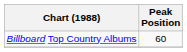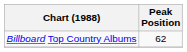 <table class="wikitable sortable">
 <tr>
 <th>Chart (1988)</th>
 <th>Peak<br>Position</th>
 </tr>
 <tr>
 <td><em><a href='#'>Billboard</a></em> <a href='#'>Top Country Albums</a></td>
-<td align="center">60</td>
+<td align="center">62</td>
 </tr>
 <tr>
 </tr>
 </table>
